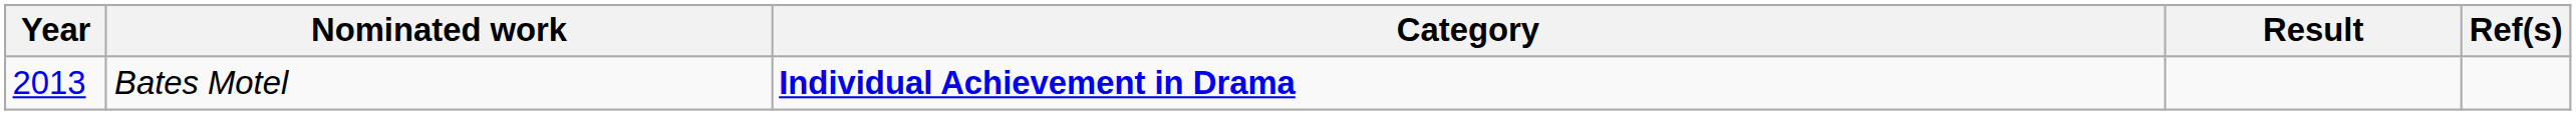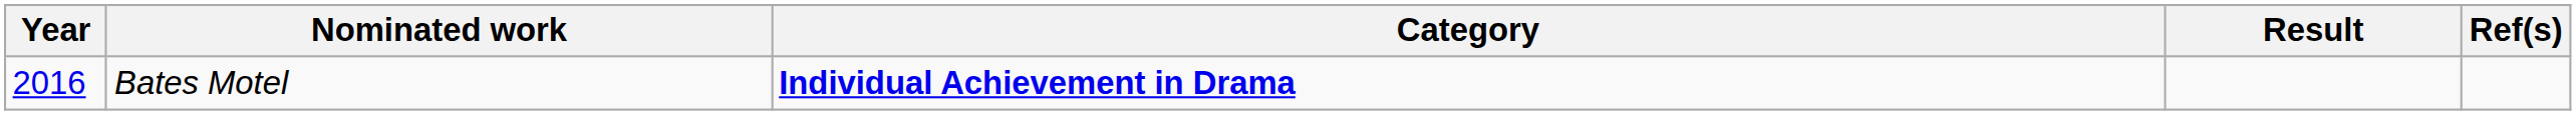 <table class="wikitable">
 <tr>
 <th width=4%>Year</th>
 <th width=27%>Nominated work</th>
 <th width=57%>Category</th>
 <th width=12%>Result</th>
 <th width=4%>Ref(s)</th>
 </tr>
 <tr>
-<td><a href='#'>2013</a></td>
+<td><a href='#'>2016</a></td>
 <td><em>Bates Motel</em></td>
 <td><strong><a href='#'>Individual Achievement in Drama</a></strong></td>
 <td></td>
 <td></td>
 </tr>
 </table>
